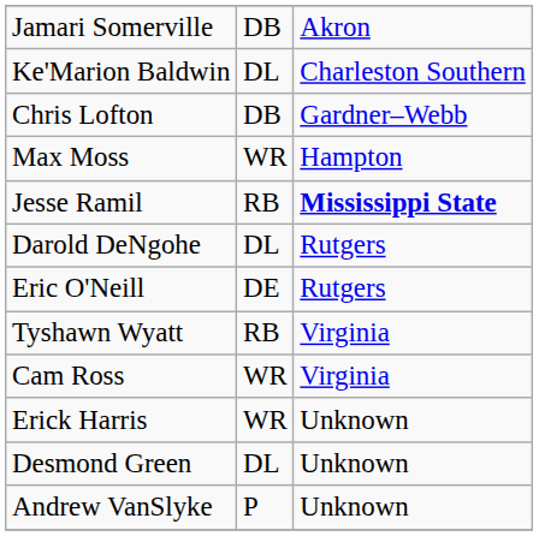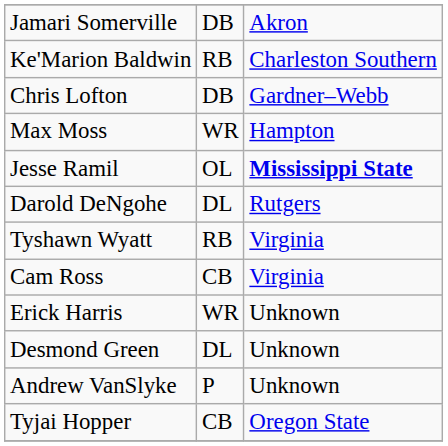 <table class="wikitable sortable">
 <tr>
 </tr>
 <tr>
 <td>Jamari Somerville</td>
 <td>DB</td>
 <td><a href='#'>Akron</a></td>
 </tr>
 <tr>
 <td>Ke'Marion Baldwin</td>
-<td>DL</td>
+<td>RB</td>
 <td><a href='#'>Charleston Southern</a></td>
 </tr>
 <tr>
 <td>Chris Lofton</td>
 <td>DB</td>
 <td><a href='#'>Gardner–Webb</a></td>
 </tr>
 <tr>
 <td>Max Moss</td>
 <td>WR</td>
 <td><a href='#'>Hampton</a></td>
 </tr>
 <tr>
 <td>Jesse Ramil</td>
-<td>RB</td>
+<td>OL</td>
 <td><strong><a href='#'>Mississippi State</a></strong></td>
 </tr>
 <tr>
 <td>Darold DeNgohe</td>
 <td>DL</td>
-<td><a href='#'>Rutgers</a></td>
-</tr>
-<tr>
-<td>Eric O'Neill</td>
-<td>DE</td>
 <td><a href='#'>Rutgers</a></td>
 </tr>
 <tr>
 <td>Tyshawn Wyatt</td>
 <td>RB</td>
 <td><a href='#'>Virginia</a></td>
 </tr>
 <tr>
 <td>Cam Ross</td>
-<td>WR</td>
+<td>CB</td>
 <td><a href='#'>Virginia</a></td>
 </tr>
 <tr>
 <td>Erick Harris</td>
 <td>WR</td>
 <td>Unknown</td>
 </tr>
 <tr>
 <td>Desmond Green</td>
 <td>DL</td>
 <td>Unknown</td>
 </tr>
 <tr>
 <td>Andrew VanSlyke</td>
 <td>P</td>
 <td>Unknown</td>
 </tr>
 <tr>
+<td>Tyjai Hopper</td>
+<td>CB</td>
+<td><a href='#'>Oregon State</a></td>
+</tr>
+<tr>
 </tr>
 </table>
